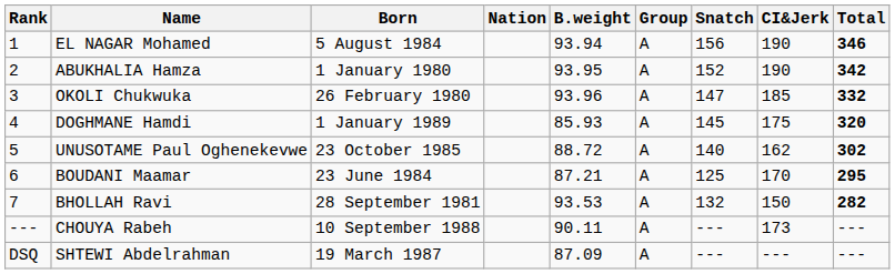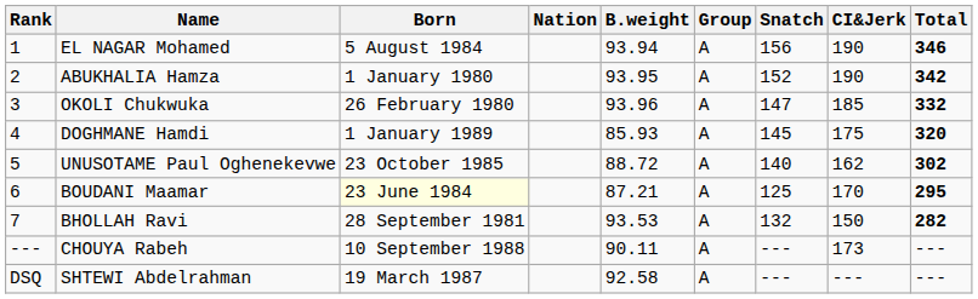 <table class="wikitable">
 <tr>
 <th>Rank</th>
 <th>Name</th>
 <th>Born</th>
 <th>Nation</th>
 <th>B.weight</th>
 <th>Group</th>
 <th>Snatch</th>
 <th>CI&Jerk</th>
 <th>Total</th>
 </tr>
 <tr>
 <td>1</td>
 <td>EL NAGAR Mohamed</td>
 <td>5 August 1984</td>
 <td></td>
 <td>93.94</td>
 <td>A</td>
 <td>156</td>
 <td>190</td>
 <td><strong>346</strong></td>
 </tr>
 <tr>
 <td>2</td>
 <td>ABUKHALIA Hamza</td>
 <td>1 January 1980</td>
 <td></td>
 <td>93.95</td>
 <td>A</td>
 <td>152</td>
 <td>190</td>
 <td><strong>342</strong></td>
 </tr>
 <tr>
 <td>3</td>
 <td>OKOLI Chukwuka</td>
 <td>26 February 1980</td>
 <td></td>
 <td>93.96</td>
 <td>A</td>
 <td>147</td>
 <td>185</td>
 <td><strong>332</strong></td>
 </tr>
 <tr>
 <td>4</td>
 <td>DOGHMANE Hamdi</td>
 <td>1 January 1989</td>
 <td></td>
 <td>85.93</td>
 <td>A</td>
 <td>145</td>
 <td>175</td>
 <td><strong>320</strong></td>
 </tr>
 <tr>
 <td>5</td>
 <td>UNUSOTAME Paul Oghenekevwe</td>
 <td>23 October 1985</td>
 <td></td>
 <td>88.72</td>
 <td>A</td>
 <td>140</td>
 <td>162</td>
 <td><strong>302</strong></td>
 </tr>
 <tr>
 <td>6</td>
 <td>BOUDANI Maamar</td>
-<td>23 June 1984</td>
+<td style="background: lightyellow;">23 June 1984</td>
 <td></td>
 <td>87.21</td>
 <td>A</td>
 <td>125</td>
 <td>170</td>
 <td><strong>295</strong></td>
 </tr>
 <tr>
 <td>7</td>
 <td>BHOLLAH Ravi</td>
 <td>28 September 1981</td>
 <td></td>
 <td>93.53</td>
 <td>A</td>
 <td>132</td>
 <td>150</td>
 <td><strong>282</strong></td>
 </tr>
 <tr>
 <td>---</td>
 <td>CHOUYA Rabeh</td>
 <td>10 September 1988</td>
 <td></td>
 <td>90.11</td>
 <td>A</td>
 <td>---</td>
 <td>173</td>
 <td>---</td>
 </tr>
 <tr>
 <td>DSQ</td>
 <td>SHTEWI Abdelrahman</td>
 <td>19 March 1987</td>
 <td></td>
-<td>87.09</td>
+<td>92.58</td>
 <td>A</td>
 <td>---</td>
 <td>---</td>
 <td>---</td>
 </tr>
 </table>
